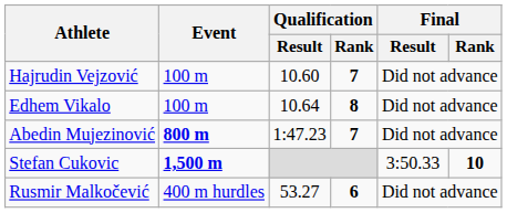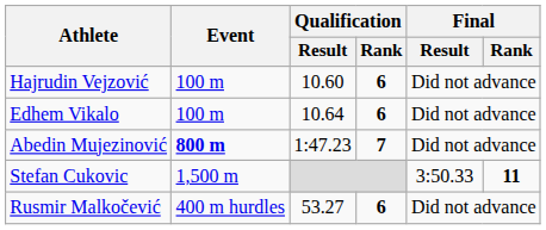 <table class="wikitable" style="font-size:90%">
 <tr>
 <th rowspan="2">Athlete</th>
 <th rowspan="2">Event</th>
 <th colspan="2">Qualification</th>
 <th colspan="2">Final</th>
 </tr>
 <tr style="font-size:95%">
 <th>Result</th>
 <th>Rank</th>
 <th>Result</th>
 <th>Rank</th>
 </tr>
 <tr align=center>
 <td align=left><a href='#'>Hajrudin Vejzović</a></td>
 <td align=left><a href='#'>100 m</a></td>
 <td>10.60</td>
-<td><strong>7</strong></td>
+<td><strong>6</strong></td>
 <td colspan=2 align=center>Did not advance</td>
 </tr>
 <tr align=center>
 <td align=left><a href='#'>Edhem Vikalo</a></td>
 <td align=left><a href='#'>100 m</a></td>
 <td>10.64</td>
-<td><strong>8</strong></td>
+<td><strong>6</strong></td>
 <td colspan=2 align=center>Did not advance</td>
 </tr>
 <tr align=center>
 <td align=left><a href='#'>Abedin Mujezinović</a></td>
 <td align=left><strong><a href='#'>800 m</a></strong></td>
 <td>1:47.23</td>
 <td><strong>7</strong></td>
 <td colspan=2 align=center>Did not advance</td>
 </tr>
 <tr align=center>
 <td align=left><a href='#'>Stefan Cukovic</a></td>
-<td align=left><strong><a href='#'>1,500 m</a></strong></td>
+<td align=left><a href='#'>1,500 m</a></td>
 <td colspan=2 bgcolor=#DCDCDC></td>
 <td>3:50.33</td>
-<td><strong>10</strong></td>
+<td><strong>11</strong></td>
 </tr>
 <tr align=center>
 <td align=left><a href='#'>Rusmir Malkočević</a></td>
 <td align=left><a href='#'>400 m hurdles</a></td>
 <td>53.27</td>
 <td><strong>6</strong></td>
 <td colspan=2 align=center>Did not advance</td>
 </tr>
 </table>
